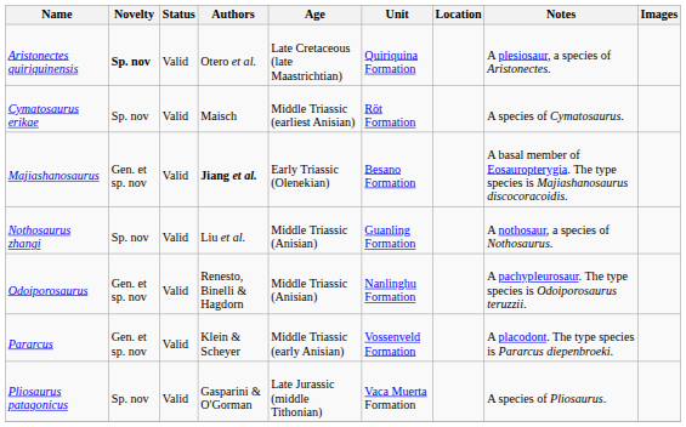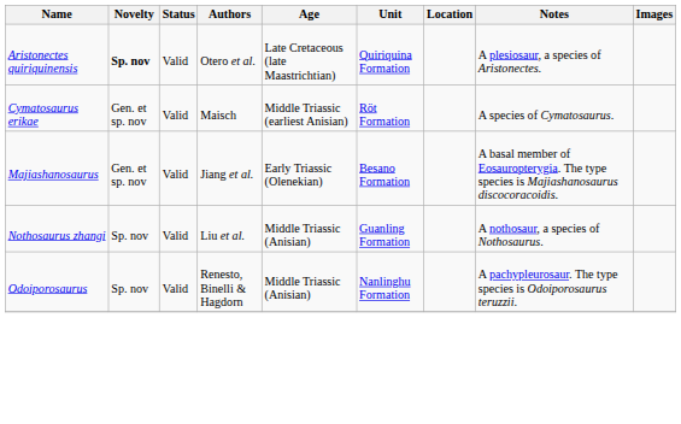 <table class="wikitable sortable" align="center" width="100%">
 <tr>
 <th>Name</th>
 <th>Novelty</th>
 <th>Status</th>
 <th>Authors</th>
 <th>Age</th>
 <th>Unit</th>
 <th>Location</th>
 <th>Notes</th>
 <th>Images</th>
 </tr>
 <tr>
 <td><br><em><a href='#'>Aristonectes quiriquinensis</a></em></td>
 <td><strong><br>Sp. nov</strong></td>
 <td><br>Valid</td>
 <td><br>Otero <em>et al.</em></td>
 <td><br>Late Cretaceous (late Maastrichtian)</td>
 <td><br><a href='#'>Quiriquina Formation</a></td>
 <td><br></td>
 <td><br>A <a href='#'>plesiosaur</a>, a species of <em>Aristonectes</em>.</td>
 <td></td>
 </tr>
 <tr>
 <td><br><em><a href='#'>Cymatosaurus erikae</a></em></td>
-<td><br>Sp. nov</td>
+<td><br>Gen. et sp. nov</td>
 <td><br>Valid</td>
 <td><br>Maisch</td>
 <td><br>Middle Triassic (earliest Anisian)</td>
 <td><br><a href='#'>Röt Formation</a></td>
 <td><br></td>
 <td><br>A species of <em>Cymatosaurus</em>.</td>
 <td></td>
 </tr>
 <tr>
 <td><br><em><a href='#'>Majiashanosaurus</a></em></td>
 <td><br>Gen. et sp. nov</td>
 <td><br>Valid</td>
-<td><strong><br>Jiang <em>et al.</em></strong></td>
+<td><br>Jiang <em>et al.</em></td>
 <td><br>Early Triassic (Olenekian)</td>
 <td><br><a href='#'>Besano Formation</a></td>
 <td><br></td>
 <td><br>A basal member of <a href='#'>Eosauropterygia</a>. The type species is <em>Majiashanosaurus discocoracoidis</em>.</td>
 <td></td>
 </tr>
 <tr>
 <td><br><em><a href='#'>Nothosaurus zhangi</a></em></td>
 <td><br>Sp. nov</td>
 <td><br>Valid</td>
 <td><br>Liu <em>et al.</em></td>
 <td><br>Middle Triassic (Anisian)</td>
 <td><br><a href='#'>Guanling Formation</a></td>
 <td><br></td>
 <td><br>A <a href='#'>nothosaur</a>, a species of <em>Nothosaurus</em>.</td>
 <td></td>
 </tr>
 <tr>
 <td><br><em><a href='#'>Odoiporosaurus</a></em></td>
-<td><br>Gen. et sp. nov</td>
+<td><br>Sp. nov</td>
 <td><br>Valid</td>
 <td><br>Renesto, Binelli & Hagdorn</td>
 <td><br>Middle Triassic (Anisian)</td>
 <td><br><a href='#'>Nanlinghu Formation</a></td>
 <td><br></td>
 <td><br>A <a href='#'>pachypleurosaur</a>. The type species is <em>Odoiporosaurus teruzzii</em>.</td>
 <td></td>
 </tr>
 <tr>
-<td><br><em><a href='#'>Pararcus</a></em></td>
-<td><br>Gen. et sp. nov</td>
-<td><br>Valid</td>
-<td><br>Klein & Scheyer</td>
-<td><br>Middle Triassic (early Anisian)</td>
-<td><br><a href='#'>Vossenveld Formation</a></td>
-<td><br></td>
-<td><br>A <a href='#'>placodont</a>. The type species is <em>Pararcus diepenbroeki</em>.</td>
-<td></td>
-</tr>
-<tr>
-<td><br><em><a href='#'>Pliosaurus patagonicus</a></em></td>
-<td><br>Sp. nov</td>
-<td><br>Valid</td>
-<td><br>Gasparini & O'Gorman</td>
-<td><br>Late Jurassic (middle Tithonian)</td>
-<td><br><a href='#'>Vaca Muerta</a> Formation</td>
-<td><br></td>
-<td><br>A species of <em>Pliosaurus</em>.</td>
-<td></td>
-</tr>
-<tr>
 </tr>
 </table>
